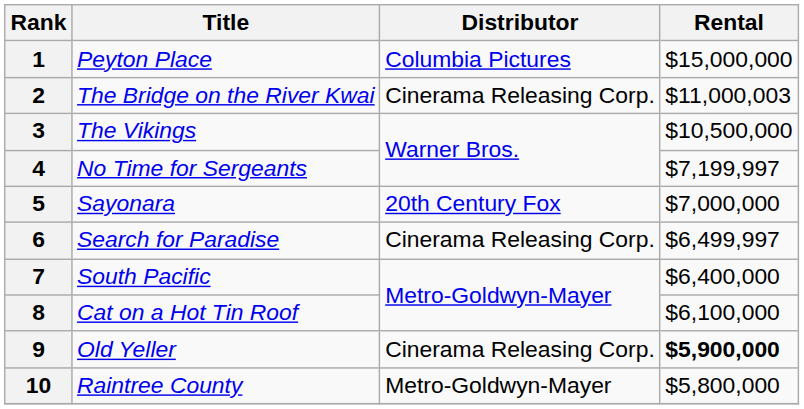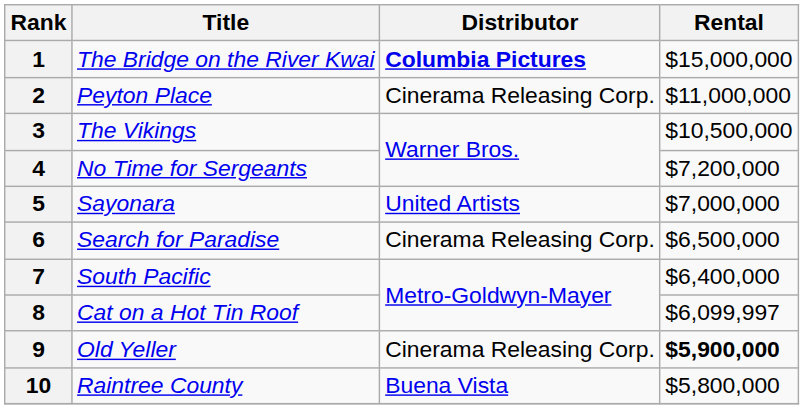 <table class="wikitable sortable" style="margin:auto; margin:auto;">
 <tr>
 <th>Rank</th>
 <th>Title</th>
 <th>Distributor</th>
 <th>Rental</th>
 </tr>
 <tr>
 <th style="text-align:center;">1</th>
-<td><em><a href='#'>Peyton Place</a></em></td>
-<td><a href='#'>Columbia Pictures</a></td>
+<td><em><a href='#'>The Bridge on the River Kwai</a></em></td>
+<td><strong><a href='#'>Columbia Pictures</a></strong></td>
 <td>$15,000,000</td>
 </tr>
 <tr>
 <th style="text-align:center;">2</th>
-<td><em><a href='#'>The Bridge on the River Kwai</a></em></td>
+<td><em><a href='#'>Peyton Place</a></em></td>
 <td>Cinerama Releasing Corp.</td>
-<td>$11,000,003</td>
+<td>$11,000,000</td>
 </tr>
 <tr>
 <th style="text-align:center;">3</th>
 <td><em><a href='#'>The Vikings</a></em></td>
 <td rowspan="2"><a href='#'>Warner Bros.</a></td>
 <td>$10,500,000</td>
 </tr>
 <tr>
 <th style="text-align:center;">4</th>
 <td><em><a href='#'>No Time for Sergeants</a></em></td>
-<td>$7,199,997</td>
+<td>$7,200,000</td>
 </tr>
 <tr>
 <th style="text-align:center;">5</th>
 <td><em><a href='#'>Sayonara</a></em></td>
-<td><a href='#'>20th Century Fox</a></td>
+<td><a href='#'>United Artists</a></td>
 <td>$7,000,000</td>
 </tr>
 <tr>
 <th style="text-align:center;">6</th>
 <td><em><a href='#'>Search for Paradise</a></em></td>
 <td>Cinerama Releasing Corp.</td>
-<td>$6,499,997</td>
+<td>$6,500,000</td>
 </tr>
 <tr>
 <th style="text-align:center;">7</th>
 <td><em><a href='#'>South Pacific</a></em></td>
 <td rowspan="2"><a href='#'>Metro-Goldwyn-Mayer</a></td>
 <td>$6,400,000</td>
 </tr>
 <tr>
 <th style="text-align:center;">8</th>
 <td><em><a href='#'>Cat on a Hot Tin Roof</a></em></td>
-<td>$6,100,000</td>
+<td>$6,099,997</td>
 </tr>
 <tr>
 <th style="text-align:center;">9</th>
 <td><em><a href='#'>Old Yeller</a></em></td>
 <td>Cinerama Releasing Corp.</td>
 <td><strong>$5,900,000</strong></td>
 </tr>
 <tr>
 <th style="text-align:center;">10</th>
 <td><em><a href='#'>Raintree County</a></em></td>
-<td>Metro-Goldwyn-Mayer</td>
+<td><a href='#'>Buena Vista</a></td>
 <td>$5,800,000</td>
 </tr>
 <tr>
 </tr>
 </table>
